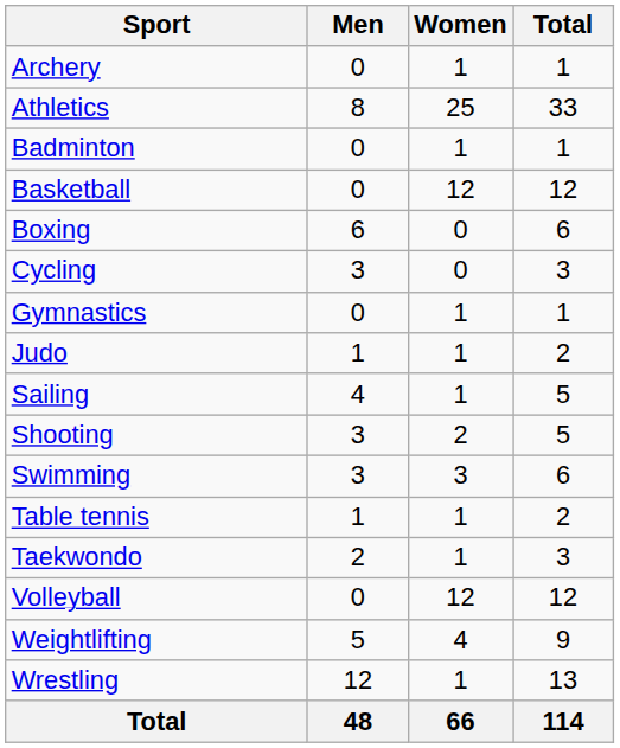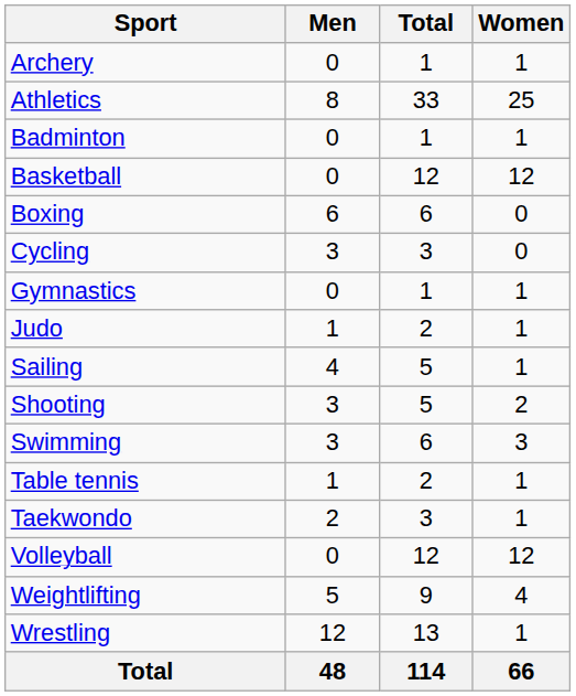 <table class="wikitable sortable" style="text-align:center">
 <tr>
 <th width=180>Sport</th>
 <th width=55>Men</th>
+<th width=55>Total</th>
 <th width=55>Women</th>
-<th width=55>Total</th>
 </tr>
 <tr align=center>
 <td align=left><a href='#'>Archery</a></td>
 <td>0</td>
 <td>1</td>
 <td>1</td>
 </tr>
 <tr align=center>
 <td align=left><a href='#'>Athletics</a></td>
 <td>8</td>
+<td>33</td>
 <td>25</td>
-<td>33</td>
 </tr>
 <tr align=center>
 <td align=left><a href='#'>Badminton</a></td>
 <td>0</td>
 <td>1</td>
 <td>1</td>
 </tr>
 <tr align=center>
 <td align=left><a href='#'>Basketball</a></td>
 <td>0</td>
 <td>12</td>
 <td>12</td>
 </tr>
 <tr align=center>
 <td align=left><a href='#'>Boxing</a></td>
 <td>6</td>
+<td>6</td>
 <td>0</td>
-<td>6</td>
 </tr>
 <tr align=center>
 <td align=left><a href='#'>Cycling</a></td>
 <td>3</td>
+<td>3</td>
 <td>0</td>
-<td>3</td>
 </tr>
 <tr align=center>
 <td align=left><a href='#'>Gymnastics</a></td>
 <td>0</td>
 <td>1</td>
 <td>1</td>
 </tr>
 <tr align=center>
 <td align=left><a href='#'>Judo</a></td>
 <td>1</td>
+<td>2</td>
 <td>1</td>
-<td>2</td>
 </tr>
 <tr align=center>
 <td align=left><a href='#'>Sailing</a></td>
 <td>4</td>
+<td>5</td>
 <td>1</td>
-<td>5</td>
 </tr>
 <tr align=center>
 <td align=left><a href='#'>Shooting</a></td>
 <td>3</td>
+<td>5</td>
 <td>2</td>
-<td>5</td>
 </tr>
 <tr align=center>
 <td align=left><a href='#'>Swimming</a></td>
 <td>3</td>
+<td>6</td>
 <td>3</td>
-<td>6</td>
 </tr>
 <tr align=center>
 <td align=left><a href='#'>Table tennis</a></td>
 <td>1</td>
+<td>2</td>
 <td>1</td>
-<td>2</td>
 </tr>
 <tr align=center>
 <td align=left><a href='#'>Taekwondo</a></td>
 <td>2</td>
+<td>3</td>
 <td>1</td>
-<td>3</td>
 </tr>
 <tr align=center>
 <td align=left><a href='#'>Volleyball</a></td>
 <td>0</td>
 <td>12</td>
 <td>12</td>
 </tr>
 <tr align=center>
 <td align=left><a href='#'>Weightlifting</a></td>
 <td>5</td>
+<td>9</td>
 <td>4</td>
-<td>9</td>
 </tr>
 <tr align=center>
 <td align=left><a href='#'>Wrestling</a></td>
 <td>12</td>
+<td>13</td>
 <td>1</td>
-<td>13</td>
 </tr>
 <tr class="sortbottom">
 <th>Total</th>
 <th>48</th>
+<th>114</th>
 <th>66</th>
-<th>114</th>
 </tr>
 </table>
